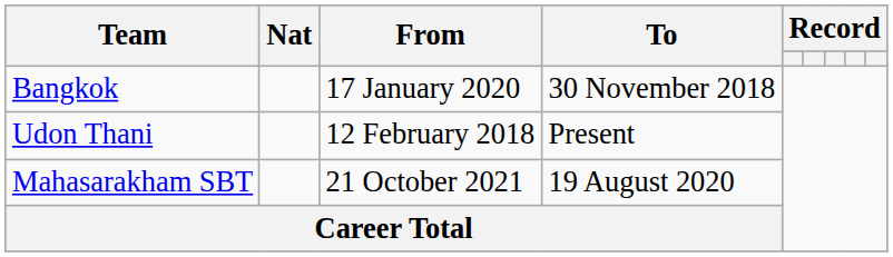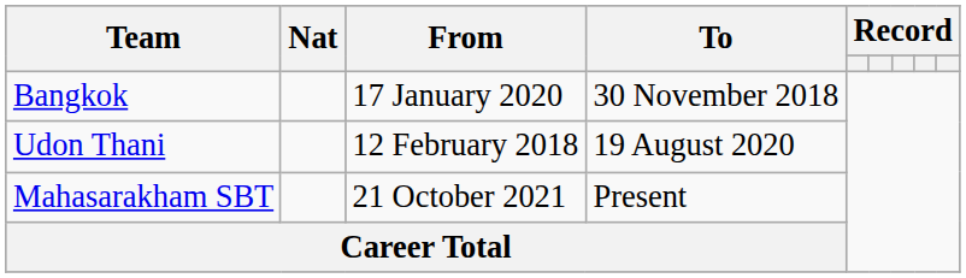 <table class=wikitable style=text-align:center>
 <tr>
 <th rowspan=2>Team</th>
 <th rowspan=2>Nat</th>
 <th rowspan=2>From</th>
 <th rowspan=2>To</th>
 <th colspan=5>Record</th>
 </tr>
 <tr>
 <th></th>
 <th></th>
 <th></th>
 <th></th>
 <th></th>
 </tr>
 <tr>
 <td align=left><a href='#'>Bangkok</a></td>
 <td></td>
 <td align=left>17 January 2020</td>
 <td align=left>30 November 2018<br></td>
 </tr>
 <tr>
 <td align=left><a href='#'>Udon Thani</a></td>
 <td></td>
 <td align=left>12 February 2018</td>
-<td align=left>Present<br></td>
+<td align=left>19 August 2020<br></td>
 </tr>
 <tr>
 <td align=left><a href='#'>Mahasarakham SBT</a></td>
 <td></td>
 <td align=left>21 October 2021</td>
-<td align=left>19 August 2020<br></td>
+<td align=left>Present<br></td>
 </tr>
 <tr>
 <th colspan=4>Career Total<br></th>
 </tr>
 </table>
